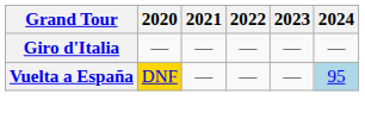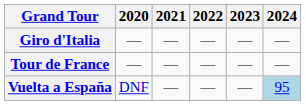 <table class="wikitable plainrowheaders">
 <tr>
 <th scope="col"><a href='#'>Grand Tour</a></th>
 <th scope="col">2020</th>
 <th scope="col">2021</th>
 <th scope="col">2022</th>
 <th scope="col">2023</th>
 <th scope="col">2024</th>
 </tr>
 <tr style="text-align:center;">
 <th scope="row"> <a href='#'>Giro d'Italia</a></th>
 <td>—</td>
 <td>—</td>
 <td>—</td>
 <td>—</td>
 <td>—</td>
 </tr>
 <tr style="text-align:center;">
+<th scope="row"> <a href='#'>Tour de France</a></th>
+<td>—</td>
+<td>—</td>
+<td>—</td>
+<td>—</td>
+<td>—</td>
+</tr>
+<tr style="text-align:center;">
 <th scope="row"> <a href='#'>Vuelta a España</a></th>
-<td style="background: gold;"><a href='#'>DNF</a></td>
+<td><a href='#'>DNF</a></td>
 <td>—</td>
 <td>—</td>
 <td>—</td>
 <td style="background: lightblue;"><a href='#'>95</a></td>
 </tr>
 </table>
